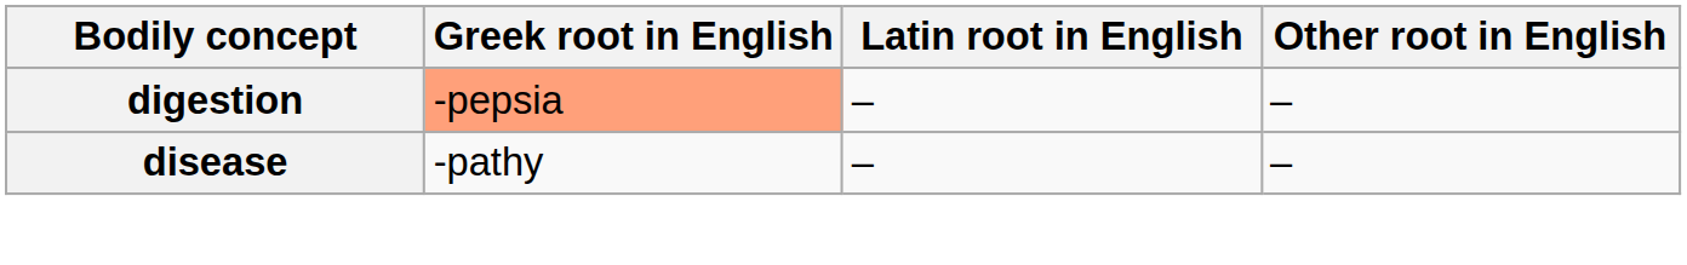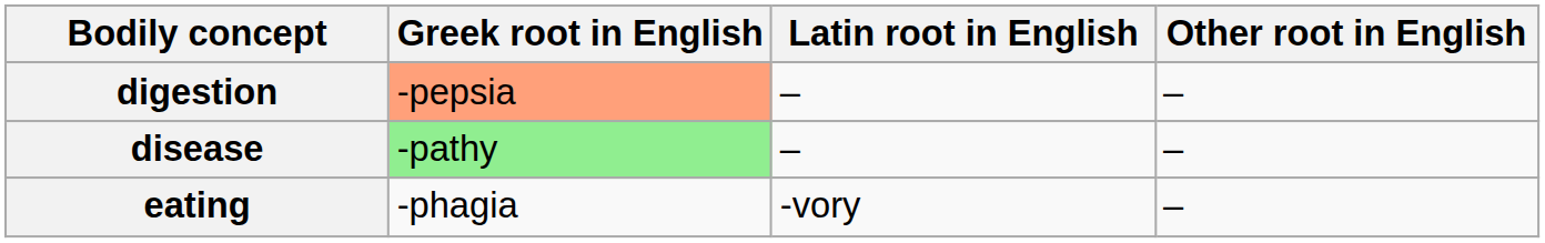 <table class="wikitable plainrowheaders">
 <tr>
 <th scope="col" style="width: 25%" scope="col">Bodily concept</th>
 <th scope="col" style="width: 25%" scope="col">Greek root in English</th>
 <th scope="col" style="width: 25%" scope="col">Latin root in English</th>
 <th scope="col" style="width: 25%" scope="col">Other root in English</th>
 </tr>
 <tr>
 <th scope="row"><strong>digestion</strong></th>
 <td style="background: lightsalmon;">-pepsia</td>
 <td>–</td>
 <td>–</td>
 </tr>
 <tr>
 <th scope="row"><strong>disease</strong></th>
-<td>-pathy</td>
+<td style="background: lightgreen;">-pathy</td>
 <td>–</td>
 <td>–</td>
 </tr>
+<tr>
+<th scope="row"><strong>eating</strong></th>
+<td>-phagia</td>
+<td>-vory</td>
+<td>–</td>
+</tr>
 </table>
